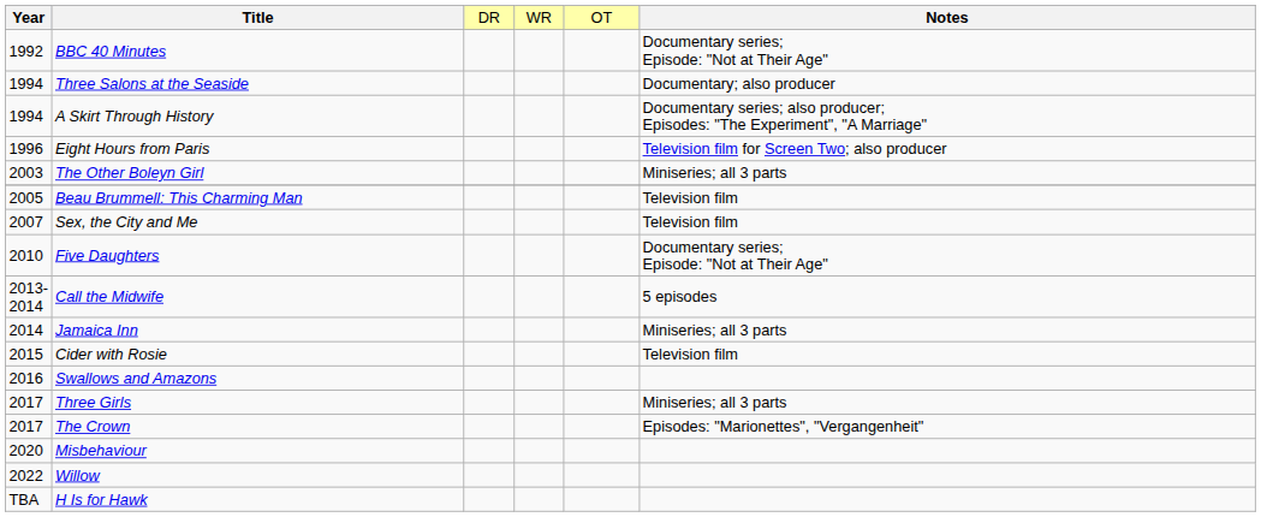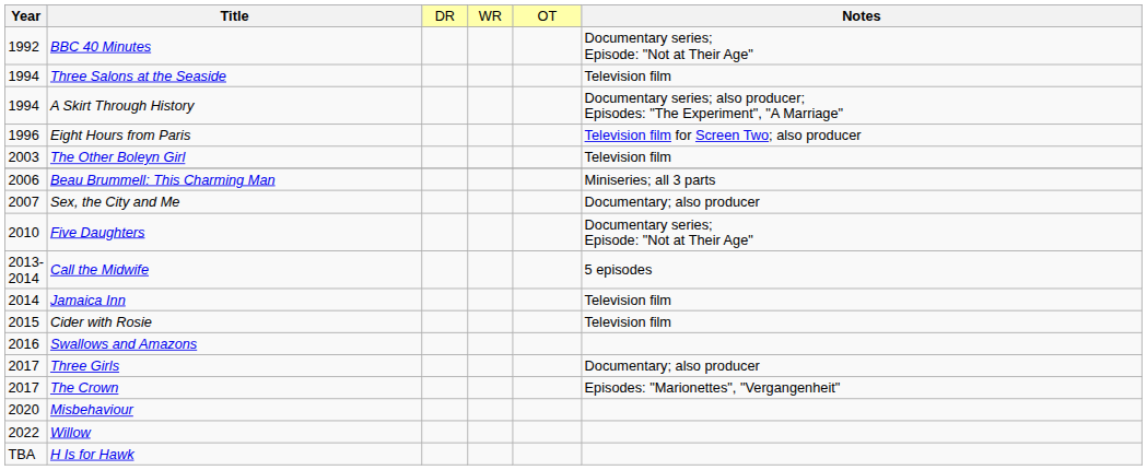 <table class="wikitable sortable" style="font-size:95%" width="98%">
 <tr style="background:#b0c4de; text-align:center;"  |outline=silver>
 <th style="width:3%;" scope="col">Year</th>
 <th style="width:33%;" scope="col">Title</th>
 <td style="background: #ffa; width:4%;" scope="col">DR</td>
 <td style="background: #ffa; width:4%;" scope="col">WR</td>
 <td style="background: #ffa; width:6%;" scope="col">OT</td>
 <th class="unsortable">Notes</th>
 </tr>
 <tr>
 <td>1992</td>
 <td><em><a href='#'>BBC 40 Minutes</a></em></td>
 <td></td>
 <td></td>
 <td></td>
 <td>Documentary series; <br>Episode: "Not at Their Age"</td>
 </tr>
 <tr>
 <td>1994</td>
 <td><em><a href='#'>Three Salons at the Seaside</a></em></td>
 <td></td>
 <td></td>
 <td></td>
-<td>Documentary; also producer</td>
+<td>Television film</td>
 </tr>
 <tr>
 <td>1994</td>
 <td><em>A Skirt Through History</em></td>
 <td></td>
 <td></td>
 <td></td>
 <td>Documentary series; also producer; <br>Episodes: "The Experiment", "A Marriage"</td>
 </tr>
 <tr>
 <td>1996</td>
 <td><em>Eight Hours from Paris</em></td>
 <td></td>
 <td></td>
 <td></td>
 <td><a href='#'>Television film</a> for <a href='#'>Screen Two</a>; also producer</td>
 </tr>
 <tr>
 <td>2003</td>
 <td><em><a href='#'>The Other Boleyn Girl</a></em></td>
 <td></td>
 <td></td>
 <td></td>
-<td>Miniseries; all 3 parts</td>
+<td>Television film</td>
 </tr>
 <tr>
 </tr>
 <tr>
-<td>2005</td>
+<td>2006</td>
 <td><em><a href='#'>Beau Brummell: This Charming Man</a></em></td>
 <td></td>
 <td></td>
 <td></td>
-<td>Television film</td>
+<td>Miniseries; all 3 parts</td>
 </tr>
 <tr>
 <td>2007</td>
 <td><em>Sex, the City and Me</em></td>
 <td></td>
 <td></td>
 <td></td>
-<td>Television film</td>
+<td>Documentary; also producer</td>
 </tr>
 <tr>
 <td>2010</td>
 <td><em><a href='#'>Five Daughters</a></em></td>
 <td></td>
 <td></td>
 <td></td>
 <td>Documentary series; <br>Episode: "Not at Their Age"</td>
 </tr>
 <tr>
 <td>2013-2014</td>
 <td><em><a href='#'>Call the Midwife</a></em></td>
 <td></td>
 <td></td>
 <td></td>
 <td>5 episodes</td>
 </tr>
 <tr>
 <td>2014</td>
 <td><em><a href='#'>Jamaica Inn</a></em></td>
 <td></td>
 <td></td>
 <td></td>
-<td>Miniseries; all 3 parts</td>
+<td>Television film</td>
 </tr>
 <tr>
 <td>2015</td>
 <td><em>Cider with Rosie</em></td>
 <td></td>
 <td></td>
 <td></td>
 <td>Television film</td>
 </tr>
 <tr>
 <td>2016</td>
 <td><em><a href='#'>Swallows and Amazons</a></em></td>
 <td></td>
 <td></td>
 <td></td>
 <td></td>
 </tr>
 <tr>
 <td>2017</td>
 <td><em><a href='#'>Three Girls</a></em></td>
 <td></td>
 <td></td>
 <td></td>
-<td>Miniseries; all 3 parts</td>
+<td>Documentary; also producer</td>
 </tr>
 <tr>
 <td>2017</td>
 <td><em><a href='#'>The Crown</a></em></td>
 <td></td>
 <td></td>
 <td></td>
 <td>Episodes: "Marionettes", "Vergangenheit"</td>
 </tr>
 <tr>
 <td>2020</td>
 <td><em><a href='#'>Misbehaviour</a></em></td>
 <td></td>
 <td></td>
 <td></td>
 <td></td>
 </tr>
 <tr>
 <td>2022</td>
 <td><em><a href='#'>Willow</a></em></td>
 <td></td>
 <td></td>
 <td></td>
 <td></td>
 </tr>
 <tr>
 <td>TBA</td>
 <td><em><a href='#'>H Is for Hawk</a></em></td>
 <td></td>
 <td></td>
 <td></td>
 <td></td>
 </tr>
 </table>
